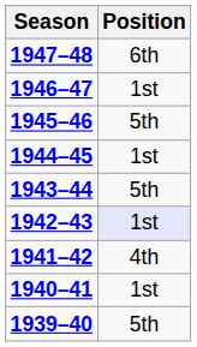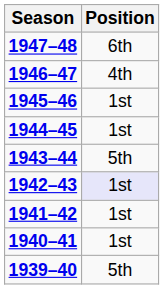 <table class="wikitable" style="text-align:center;">
 <tr>
 <th><strong>Season</strong></th>
 <th><strong>Position</strong></th>
 </tr>
 <tr --->
 <td><strong><a href='#'>1947–48</a></strong></td>
 <td>6th</td>
 </tr>
 <tr --->
 <td><strong><a href='#'>1946–47</a></strong></td>
-<td>1st</td>
+<td>4th</td>
 </tr>
 <tr --->
 <td><strong><a href='#'>1945–46</a></strong></td>
-<td>5th</td>
+<td>1st</td>
 </tr>
 <tr --->
 <td><strong><a href='#'>1944–45</a></strong></td>
 <td>1st</td>
 </tr>
 <tr --->
 <td><strong><a href='#'>1943–44</a></strong></td>
 <td>5th</td>
 </tr>
 <tr --->
 <td><strong><a href='#'>1942–43</a></strong></td>
 <td style="background: lavender;">1st</td>
 </tr>
 <tr --->
 <td><strong><a href='#'>1941–42</a></strong></td>
-<td>4th</td>
+<td>1st</td>
 </tr>
 <tr --->
 <td><strong><a href='#'>1940–41</a></strong></td>
 <td>1st</td>
 </tr>
 <tr --->
 <td><strong><a href='#'>1939–40</a></strong></td>
 <td>5th</td>
 </tr>
 </table>
